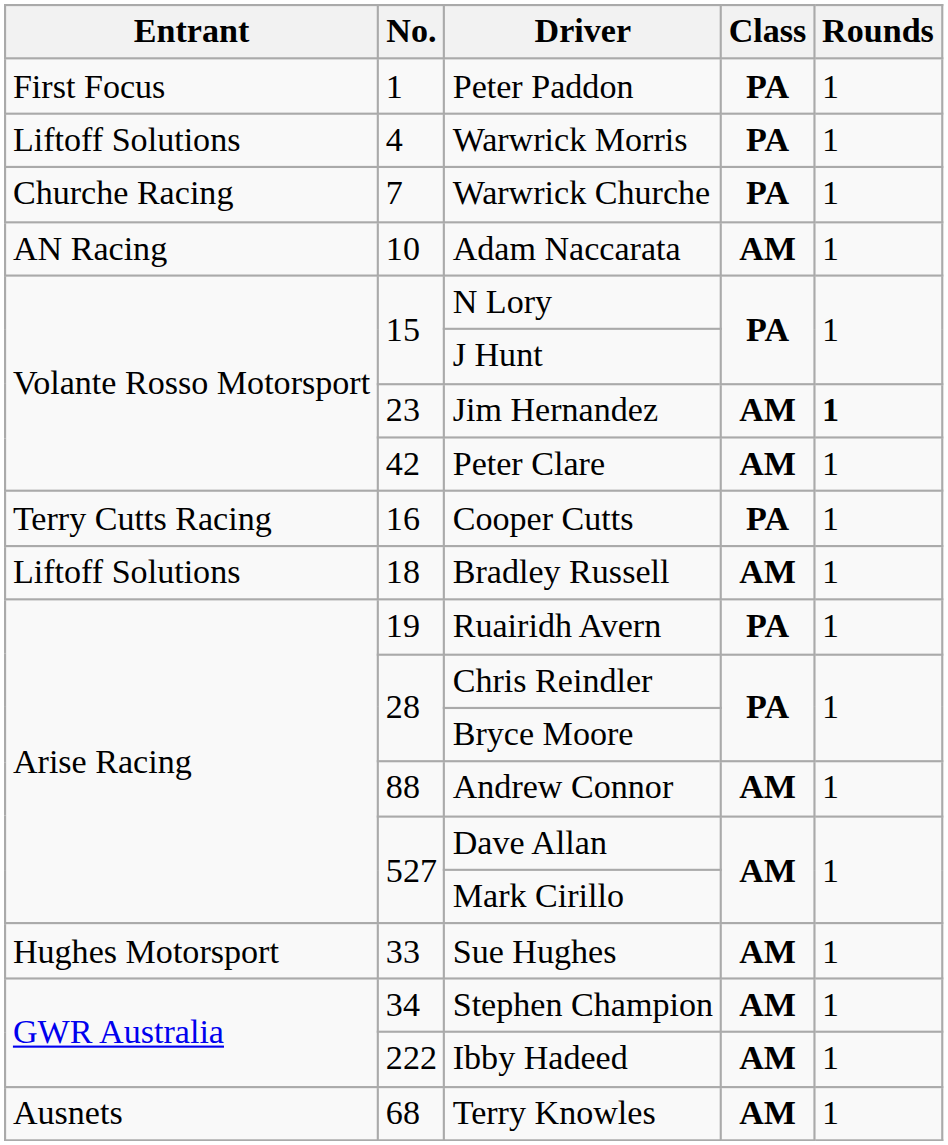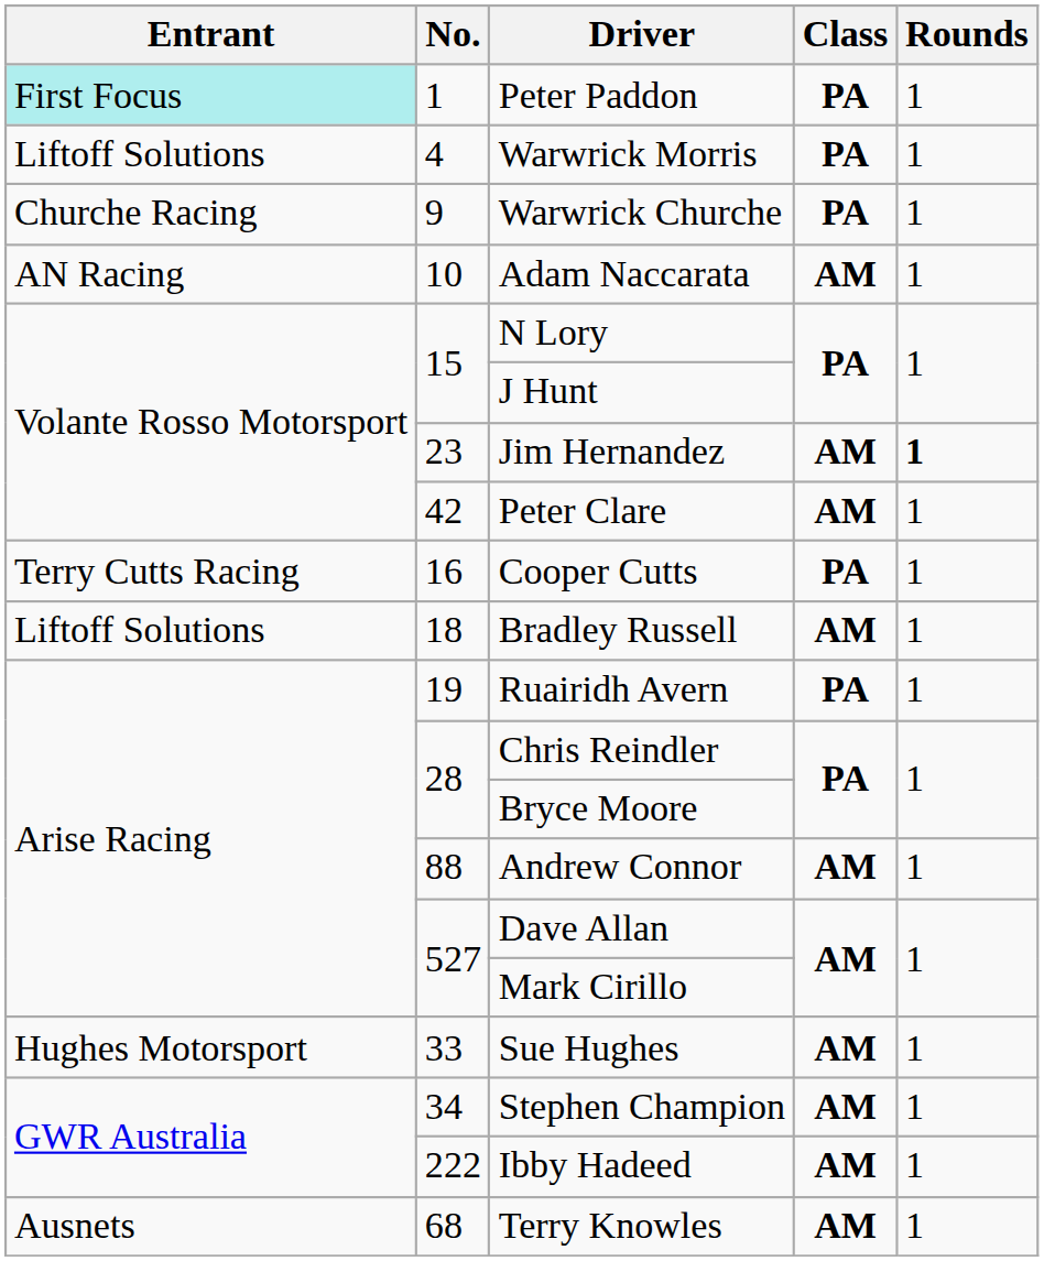 <table class="wikitable">
 <tr>
 <th>Entrant</th>
 <th>No.</th>
 <th>Driver</th>
 <th>Class</th>
 <th>Rounds</th>
 </tr>
 <tr>
-<td> First Focus</td>
+<td style="background: paleturquoise;"> First Focus</td>
 <td>1</td>
 <td> Peter Paddon</td>
 <td align=center><strong><span>PA</span></strong></td>
 <td>1</td>
 </tr>
 <tr>
 <td> Liftoff Solutions</td>
 <td>4</td>
 <td> Warwrick Morris</td>
 <td align="center"><strong><span>PA</span></strong></td>
 <td>1</td>
 </tr>
 <tr>
 <td> Churche Racing</td>
-<td>7</td>
+<td>9</td>
 <td> Warwrick Churche</td>
 <td align="center"><strong><span>PA</span></strong></td>
 <td>1</td>
 </tr>
 <tr>
 <td> AN Racing</td>
 <td>10</td>
 <td> Adam Naccarata</td>
 <td align=center><strong><span>AM</span></strong></td>
 <td>1</td>
 </tr>
 <tr>
 <td rowspan="4"> Volante Rosso Motorsport</td>
 <td rowspan="2">15</td>
 <td> N Lory</td>
 <td rowspan="2" align="center"><strong><span>PA</span></strong></td>
 <td rowspan="2">1</td>
 </tr>
 <tr>
 <td> J Hunt</td>
 </tr>
 <tr>
 <td>23</td>
 <td> Jim Hernandez</td>
 <td align="center"><strong><span>AM</span></strong></td>
 <td><strong>1</strong></td>
 </tr>
 <tr>
 <td>42</td>
 <td> Peter Clare</td>
 <td align="center"><strong><span>AM</span></strong></td>
 <td>1</td>
 </tr>
 <tr>
 <td> Terry Cutts Racing</td>
 <td>16</td>
 <td> Cooper Cutts</td>
 <td align="center"><strong><span>PA</span></strong></td>
 <td>1</td>
 </tr>
 <tr>
 <td> Liftoff Solutions</td>
 <td>18</td>
 <td> Bradley Russell</td>
 <td align="center"><strong><span>AM</span></strong></td>
 <td>1</td>
 </tr>
 <tr>
 <td rowspan="6"> Arise Racing</td>
 <td>19</td>
 <td> Ruairidh Avern</td>
 <td align="center"><strong><span>PA</span></strong></td>
 <td>1</td>
 </tr>
 <tr>
 <td rowspan="2">28</td>
 <td> Chris Reindler</td>
 <td rowspan="2" align="center"><strong><span>PA</span></strong></td>
 <td rowspan="2">1</td>
 </tr>
 <tr>
 <td> Bryce Moore</td>
 </tr>
 <tr>
 <td>88</td>
 <td> Andrew Connor</td>
 <td align="center"><strong><span>AM</span></strong></td>
 <td>1</td>
 </tr>
 <tr>
 <td rowspan="2">527</td>
 <td> Dave Allan</td>
 <td rowspan="2" align="center"><strong><span>AM</span></strong></td>
 <td rowspan="2">1</td>
 </tr>
 <tr>
 <td> Mark Cirillo</td>
 </tr>
 <tr>
 <td> Hughes Motorsport</td>
 <td>33</td>
 <td> Sue Hughes</td>
 <td align="center"><strong><span>AM</span></strong></td>
 <td>1</td>
 </tr>
 <tr>
 <td rowspan="2"> <a href='#'>GWR Australia</a></td>
 <td>34</td>
 <td> Stephen Champion</td>
 <td align="center"><strong><span>AM</span></strong></td>
 <td>1</td>
 </tr>
 <tr>
 <td>222</td>
 <td> Ibby Hadeed</td>
 <td align="center"><strong><span>AM</span></strong></td>
 <td>1</td>
 </tr>
 <tr>
 <td> Ausnets</td>
 <td>68</td>
 <td> Terry Knowles</td>
 <td align="center"><strong><span>AM</span></strong></td>
 <td>1</td>
 </tr>
 </table>
